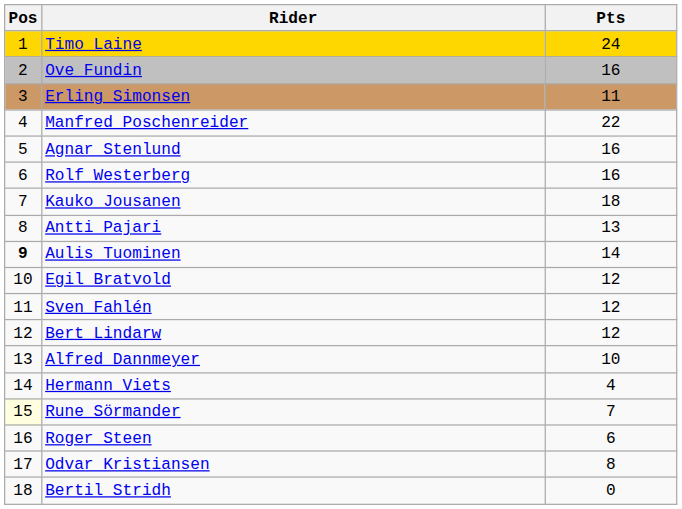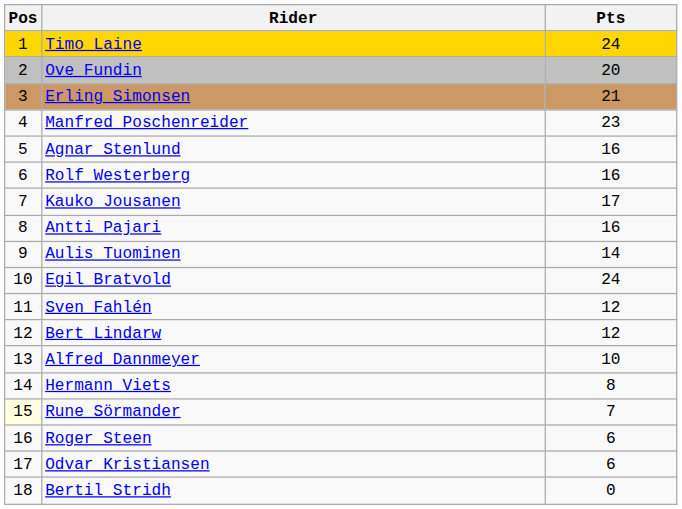 <table class="wikitable" style="font-size: 100%">
 <tr>
 <th width=20>Pos</th>
 <th width=400>Rider</th>
 <th width=100>Pts</th>
 </tr>
 <tr align=center style="background-color: gold;">
 <td>1</td>
 <td align="left"> <a href='#'>Timo Laine</a></td>
 <td>24</td>
 </tr>
 <tr align=center style="background-color: silver;">
 <td>2</td>
 <td align="left"> <a href='#'>Ove Fundin</a></td>
-<td>16</td>
+<td>20</td>
 </tr>
 <tr align=center style="background-color: #cc9966;">
 <td>3</td>
 <td align="left"> <a href='#'>Erling Simonsen</a></td>
-<td>11</td>
+<td>21</td>
 </tr>
 <tr align=center>
 <td>4</td>
 <td align="left"> <a href='#'>Manfred Poschenreider</a></td>
-<td>22</td>
+<td>23</td>
 </tr>
 <tr align=center>
 <td>5</td>
 <td align="left"> <a href='#'>Agnar Stenlund</a></td>
 <td>16</td>
 </tr>
 <tr align=center>
 <td>6</td>
 <td align="left"> <a href='#'>Rolf Westerberg</a></td>
 <td>16</td>
 </tr>
 <tr align=center>
 <td>7</td>
 <td align="left"> <a href='#'>Kauko Jousanen</a></td>
-<td>18</td>
+<td>17</td>
 </tr>
 <tr align=center>
 <td>8</td>
 <td align="left"> <a href='#'>Antti Pajari</a></td>
-<td>13</td>
+<td>16</td>
 </tr>
 <tr align=center>
-<td><strong>9</strong></td>
+<td>9</td>
 <td align="left"> <a href='#'>Aulis Tuominen</a></td>
 <td>14</td>
 </tr>
 <tr align=center>
 <td>10</td>
 <td align="left"> <a href='#'>Egil Bratvold</a></td>
-<td>12</td>
+<td>24</td>
 </tr>
 <tr align=center>
 <td>11</td>
 <td align="left"> <a href='#'>Sven Fahlén</a></td>
 <td>12</td>
 </tr>
 <tr align=center>
 <td>12</td>
 <td align="left"> <a href='#'>Bert Lindarw</a></td>
 <td>12</td>
 </tr>
 <tr align=center>
 <td>13</td>
 <td align="left"> <a href='#'>Alfred Dannmeyer</a></td>
 <td>10</td>
 </tr>
 <tr align=center>
 <td>14</td>
 <td align="left"> <a href='#'>Hermann Viets</a></td>
-<td>4</td>
+<td>8</td>
 </tr>
 <tr align=center>
 <td style="background: lightyellow;">15</td>
 <td align="left"> <a href='#'>Rune Sörmander</a></td>
 <td>7</td>
 </tr>
 <tr align=center>
 <td>16</td>
 <td align="left"> <a href='#'>Roger Steen</a></td>
 <td>6</td>
 </tr>
 <tr align=center>
 <td>17</td>
 <td align="left"> <a href='#'>Odvar Kristiansen</a></td>
-<td>8</td>
+<td>6</td>
 </tr>
 <tr align=center>
 <td>18</td>
 <td align="left"> <a href='#'>Bertil Stridh</a></td>
 <td>0</td>
 </tr>
 </table>
